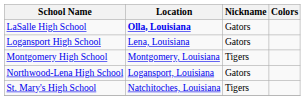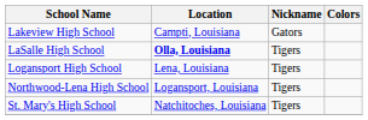 <table class="wikitable">
 <tr>
 <th>School Name</th>
 <th>Location</th>
 <th>Nickname</th>
 <th>Colors</th>
 </tr>
 <tr>
+<td><a href='#'>Lakeview High School</a></td>
+<td><a href='#'>Campti, Louisiana</a></td>
+<td>Gators</td>
+<td>  </td>
+</tr>
+<tr>
 <td><a href='#'>LaSalle High School</a></td>
 <td><strong><a href='#'>Olla, Louisiana</a></strong></td>
-<td>Gators</td>
+<td>Tigers</td>
 <td> </td>
 </tr>
 <tr>
 <td><a href='#'>Logansport High School</a></td>
 <td><a href='#'>Lena, Louisiana</a></td>
-<td>Gators</td>
-<td> </td>
-</tr>
-<tr>
-<td><a href='#'>Montgomery High School</a></td>
-<td><a href='#'>Montgomery, Louisiana</a></td>
 <td>Tigers</td>
 <td> </td>
 </tr>
 <tr>
 <td><a href='#'>Northwood-Lena High School</a></td>
 <td><a href='#'>Logansport, Louisiana</a></td>
-<td>Gators</td>
+<td>Tigers</td>
 <td> </td>
 </tr>
 <tr>
 <td><a href='#'>St. Mary's High School</a></td>
 <td><a href='#'>Natchitoches, Louisiana</a></td>
 <td>Tigers</td>
 <td> </td>
 </tr>
 <tr>
 </tr>
 </table>
